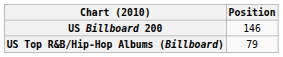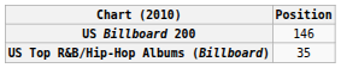 <table class="wikitable sortable plainrowheaders" style="text-align:center">
 <tr>
 <th scope="col">Chart (2010)</th>
 <th scope="col">Position</th>
 </tr>
 <tr>
 <th scope="row">US <em>Billboard</em> 200</th>
 <td>146</td>
 </tr>
 <tr>
 <th scope="row">US Top R&B/Hip-Hop Albums (<em>Billboard</em>)</th>
-<td>79</td>
+<td>35</td>
 </tr>
 </table>
